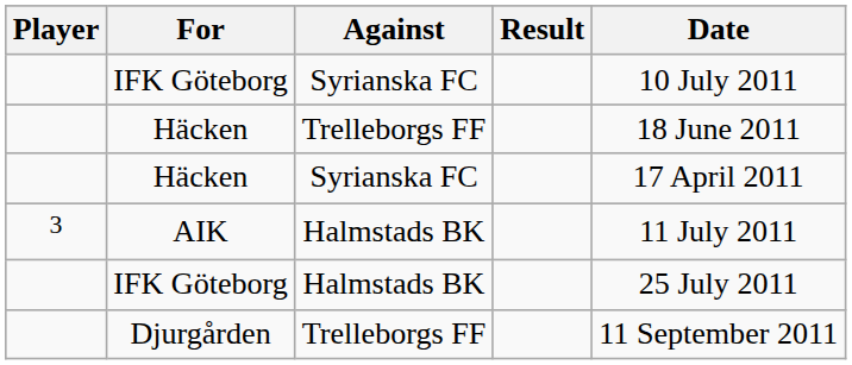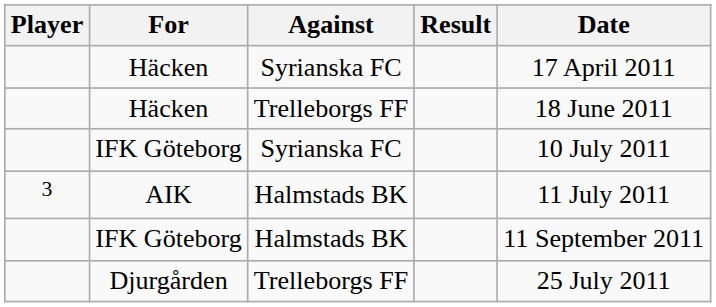 <table class="wikitable sortable" style="text-align:center;float:left;margin-right:1em;">
 <tr>
 <th>Player</th>
 <th>For</th>
 <th>Against</th>
 <th align=center>Result</th>
 <th>Date</th>
 </tr>
 <tr>
 <td> </td>
-<td>IFK Göteborg</td>
+<td>Häcken</td>
 <td>Syrianska FC</td>
 <td align=center></td>
-<td>10 July 2011</td>
+<td>17 April 2011</td>
 </tr>
 <tr>
 <td> </td>
 <td>Häcken</td>
 <td>Trelleborgs FF</td>
 <td align=center></td>
 <td>18 June 2011</td>
 </tr>
 <tr>
 <td> </td>
-<td>Häcken</td>
+<td>IFK Göteborg</td>
 <td>Syrianska FC</td>
 <td align=center></td>
-<td>17 April 2011</td>
+<td>10 July 2011</td>
 </tr>
 <tr>
 <td> <sup>3</sup></td>
 <td>AIK</td>
 <td>Halmstads BK</td>
 <td align=center></td>
 <td>11 July 2011</td>
 </tr>
 <tr>
 <td> </td>
 <td>IFK Göteborg</td>
 <td>Halmstads BK</td>
 <td align=center></td>
-<td>25 July 2011</td>
+<td>11 September 2011</td>
 </tr>
 <tr>
 <td> </td>
 <td>Djurgården</td>
 <td>Trelleborgs FF</td>
 <td align=center></td>
-<td>11 September 2011</td>
+<td>25 July 2011</td>
 </tr>
 </table>
